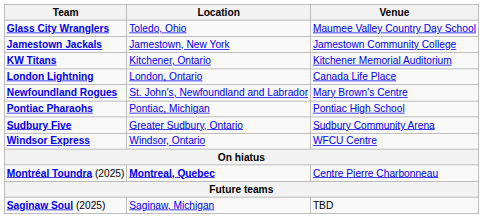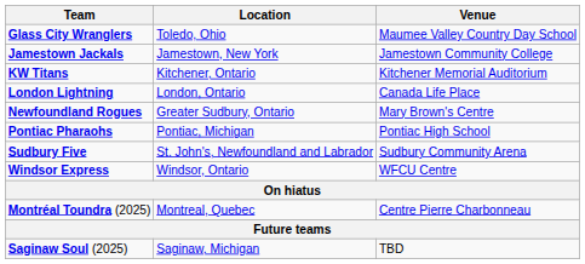 <table class="wikitable" style="font-size:85%">
 <tr>
 <th>Team</th>
 <th>Location</th>
 <th>Venue</th>
 </tr>
 <tr>
 <td><strong><a href='#'>Glass City Wranglers</a></strong></td>
 <td><a href='#'>Toledo, Ohio</a></td>
 <td><a href='#'>Maumee Valley Country Day School</a></td>
 </tr>
 <tr>
 <td><strong><a href='#'>Jamestown Jackals</a></strong></td>
 <td><a href='#'>Jamestown, New York</a></td>
 <td><a href='#'>Jamestown Community College</a></td>
 </tr>
 <tr>
 <td><strong><a href='#'>KW Titans</a></strong></td>
 <td><a href='#'>Kitchener, Ontario</a></td>
 <td><a href='#'>Kitchener Memorial Auditorium</a></td>
 </tr>
 <tr>
 <td><strong><a href='#'>London Lightning</a></strong></td>
 <td><a href='#'>London, Ontario</a></td>
 <td><a href='#'>Canada Life Place</a></td>
 </tr>
 <tr>
 <td><strong><a href='#'>Newfoundland Rogues</a></strong></td>
-<td><a href='#'>St. John's, Newfoundland and Labrador</a></td>
+<td><a href='#'>Greater Sudbury, Ontario</a></td>
 <td><a href='#'>Mary Brown's Centre</a></td>
 </tr>
 <tr>
 <td><strong><a href='#'>Pontiac Pharaohs</a></strong></td>
 <td><a href='#'>Pontiac, Michigan</a></td>
 <td><a href='#'>Pontiac High School</a></td>
 </tr>
 <tr>
 <td><strong><a href='#'>Sudbury Five</a></strong></td>
-<td><a href='#'>Greater Sudbury, Ontario</a></td>
+<td><a href='#'>St. John's, Newfoundland and Labrador</a></td>
 <td><a href='#'>Sudbury Community Arena</a></td>
 </tr>
 <tr>
 <td><strong><a href='#'>Windsor Express</a></strong></td>
 <td><a href='#'>Windsor, Ontario</a></td>
 <td><a href='#'>WFCU Centre</a></td>
 </tr>
 <tr>
 <th colspan="4">On hiatus</th>
 </tr>
 <tr>
 <td><strong><a href='#'>Montréal Toundra</a></strong> (2025)</td>
-<td><strong><a href='#'>Montreal, Quebec</a></strong></td>
+<td><a href='#'>Montreal, Quebec</a></td>
 <td><a href='#'>Centre Pierre Charbonneau</a></td>
 </tr>
 <tr>
 <th colspan="4">Future teams</th>
 </tr>
 <tr>
 <td><strong><a href='#'>Saginaw Soul</a></strong> (2025)</td>
 <td><a href='#'>Saginaw, Michigan</a></td>
 <td>TBD</td>
 </tr>
 </table>
